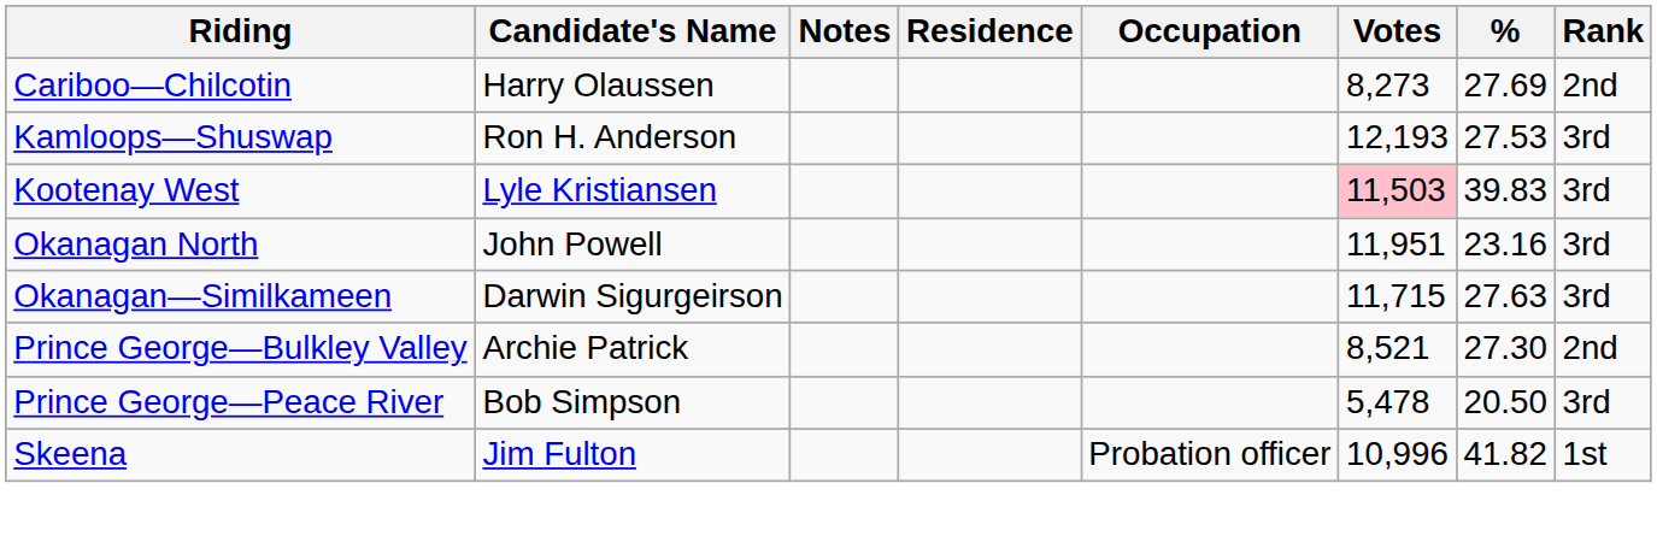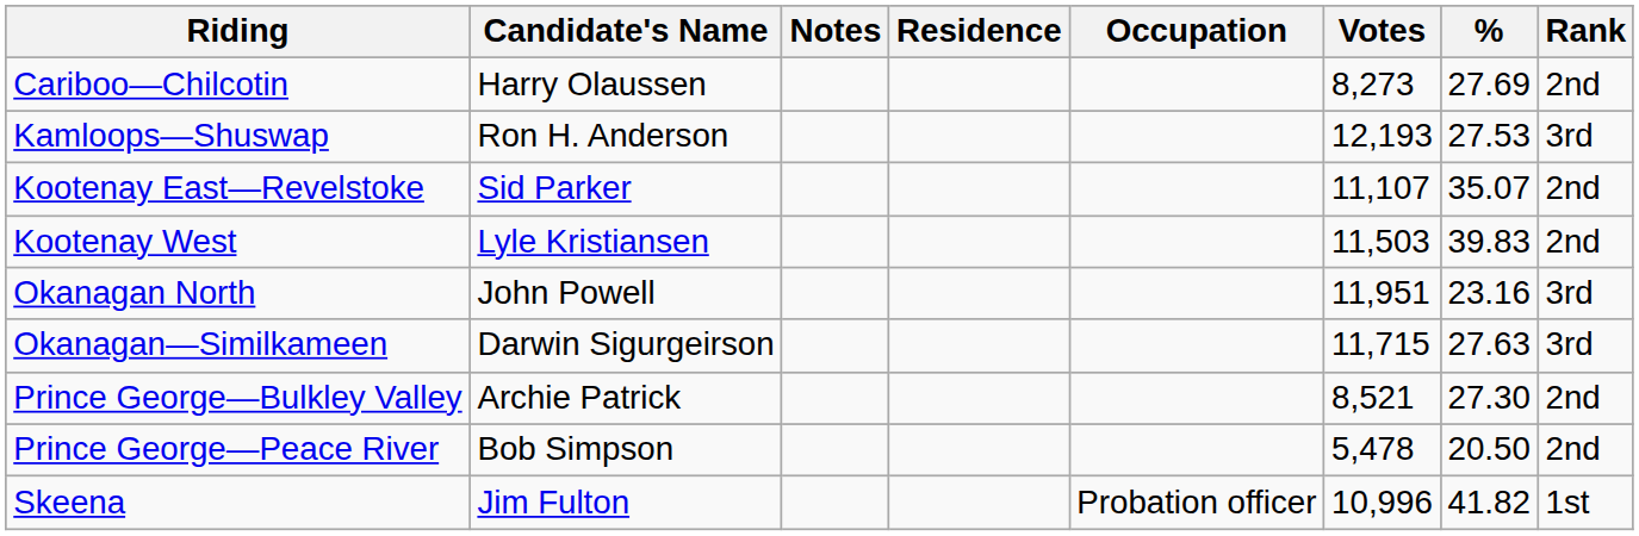 <table class="wikitable sortable">
 <tr>
 <th>Riding<br></th>
 <th>Candidate's Name</th>
 <th>Notes</th>
 <th>Residence</th>
 <th>Occupation</th>
 <th>Votes</th>
 <th>%</th>
 <th>Rank</th>
 </tr>
 <tr>
 <td><a href='#'>Cariboo—Chilcotin</a></td>
 <td>Harry Olaussen</td>
 <td></td>
 <td></td>
 <td></td>
 <td>8,273</td>
 <td>27.69</td>
 <td>2nd</td>
 </tr>
 <tr>
 <td><a href='#'>Kamloops—Shuswap</a></td>
 <td>Ron H. Anderson</td>
 <td></td>
 <td></td>
 <td></td>
 <td>12,193</td>
 <td>27.53</td>
 <td>3rd</td>
 </tr>
 <tr>
+<td><a href='#'>Kootenay East—Revelstoke</a></td>
+<td><a href='#'>Sid Parker</a></td>
+<td></td>
+<td></td>
+<td></td>
+<td>11,107</td>
+<td>35.07</td>
+<td>2nd</td>
+</tr>
+<tr>
 <td><a href='#'>Kootenay West</a></td>
 <td><a href='#'>Lyle Kristiansen</a></td>
 <td></td>
 <td></td>
 <td></td>
-<td style="background: pink;">11,503</td>
+<td>11,503</td>
 <td>39.83</td>
-<td>3rd</td>
+<td>2nd</td>
 </tr>
 <tr>
 <td><a href='#'>Okanagan North</a></td>
 <td>John Powell</td>
 <td></td>
 <td></td>
 <td></td>
 <td>11,951</td>
 <td>23.16</td>
 <td>3rd</td>
 </tr>
 <tr>
 <td><a href='#'>Okanagan—Similkameen</a></td>
 <td>Darwin Sigurgeirson</td>
 <td></td>
 <td></td>
 <td></td>
 <td>11,715</td>
 <td>27.63</td>
 <td>3rd</td>
 </tr>
 <tr>
 <td><a href='#'>Prince George—Bulkley Valley</a></td>
 <td>Archie Patrick</td>
 <td></td>
 <td></td>
 <td></td>
 <td>8,521</td>
 <td>27.30</td>
 <td>2nd</td>
 </tr>
 <tr>
 <td><a href='#'>Prince George—Peace River</a></td>
 <td>Bob Simpson</td>
 <td></td>
 <td></td>
 <td></td>
 <td>5,478</td>
 <td>20.50</td>
-<td>3rd</td>
+<td>2nd</td>
 </tr>
 <tr>
 <td><a href='#'>Skeena</a></td>
 <td><a href='#'>Jim Fulton</a></td>
 <td></td>
 <td></td>
 <td>Probation officer</td>
 <td>10,996</td>
 <td>41.82</td>
 <td>1st</td>
 </tr>
 </table>
